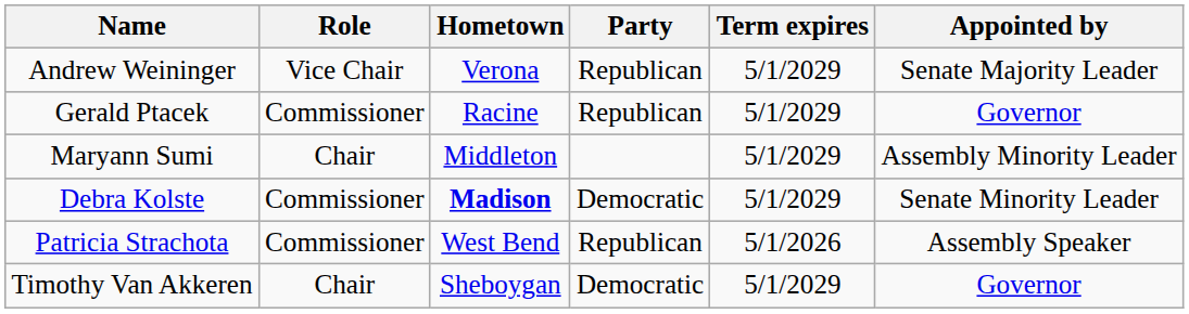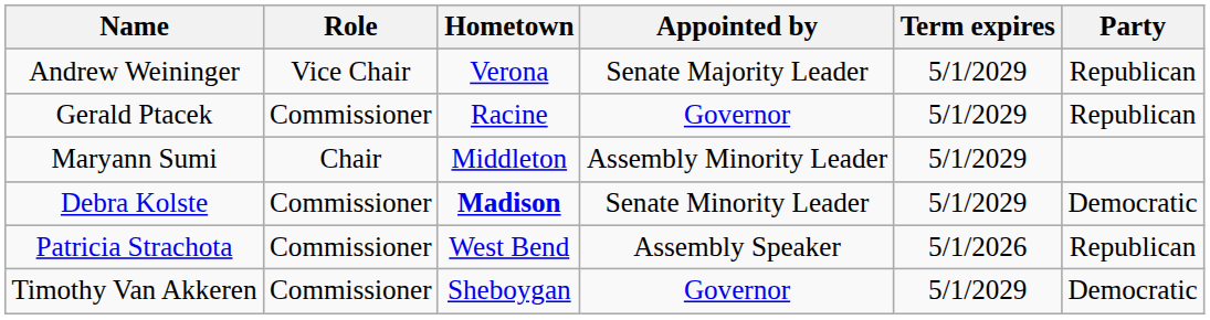 <table class=wikitable style="text-align:center">
 <tr>
 <th>Name</th>
 <th>Role</th>
 <th>Hometown</th>
+<th>Appointed by</th>
+<th>Term expires</th>
 <th>Party</th>
-<th>Term expires</th>
-<th>Appointed by</th>
 </tr>
 <tr>
 <td>Andrew Weininger</td>
 <td>Vice Chair</td>
 <td><a href='#'>Verona</a></td>
+<td>Senate Majority Leader</td>
+<td>5/1/2029</td>
 <td>Republican</td>
-<td>5/1/2029</td>
-<td>Senate Majority Leader</td>
 </tr>
 <tr>
 <td>Gerald Ptacek</td>
 <td>Commissioner</td>
 <td><a href='#'>Racine</a></td>
+<td><a href='#'>Governor</a></td>
+<td>5/1/2029</td>
 <td>Republican</td>
-<td>5/1/2029</td>
-<td><a href='#'>Governor</a></td>
 </tr>
 <tr>
 <td>Maryann Sumi</td>
 <td>Chair</td>
 <td><a href='#'>Middleton</a></td>
+<td>Assembly Minority Leader</td>
+<td>5/1/2029</td>
 <td></td>
-<td>5/1/2029</td>
-<td>Assembly Minority Leader</td>
 </tr>
 <tr>
 <td><a href='#'>Debra Kolste</a></td>
 <td>Commissioner</td>
 <td><strong><a href='#'>Madison</a></strong></td>
+<td>Senate Minority Leader</td>
+<td>5/1/2029</td>
 <td>Democratic</td>
-<td>5/1/2029</td>
-<td>Senate Minority Leader</td>
 </tr>
 <tr>
 <td><a href='#'>Patricia Strachota</a></td>
 <td>Commissioner</td>
 <td><a href='#'>West Bend</a></td>
+<td>Assembly Speaker</td>
+<td>5/1/2026</td>
 <td>Republican</td>
-<td>5/1/2026</td>
-<td>Assembly Speaker</td>
 </tr>
 <tr>
 <td>Timothy Van Akkeren</td>
-<td>Chair</td>
+<td>Commissioner</td>
 <td><a href='#'>Sheboygan</a></td>
+<td><a href='#'>Governor</a></td>
+<td>5/1/2029</td>
 <td>Democratic</td>
-<td>5/1/2029</td>
-<td><a href='#'>Governor</a></td>
 </tr>
 </table>
